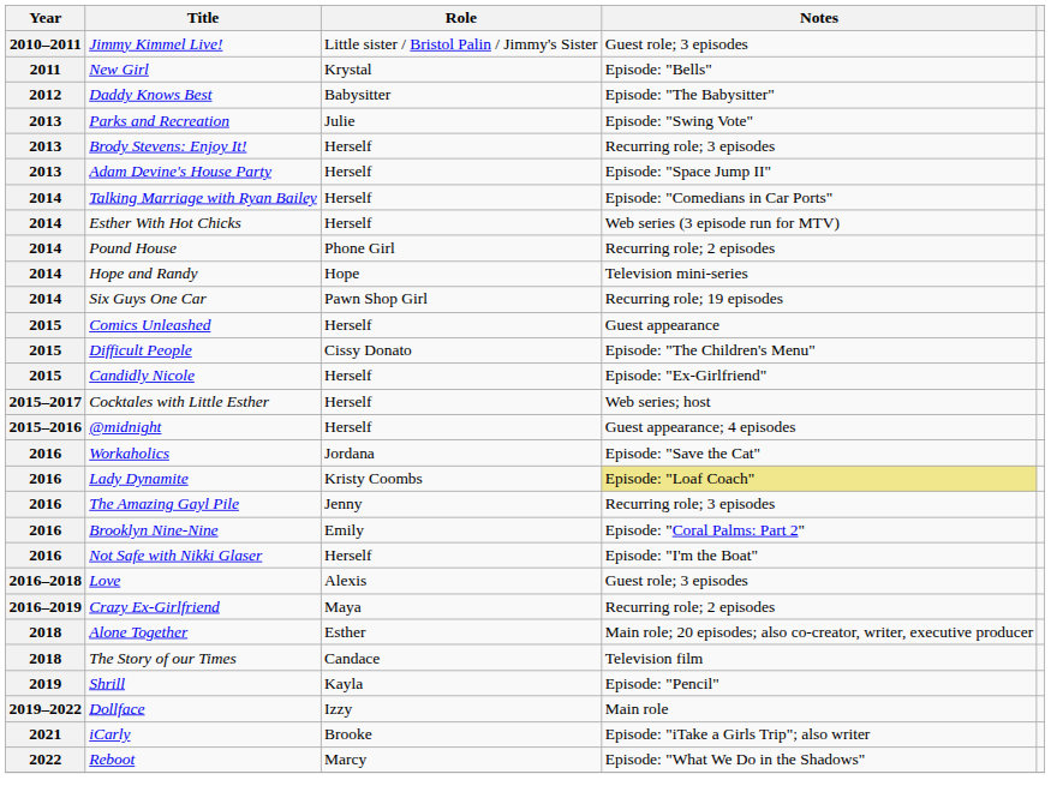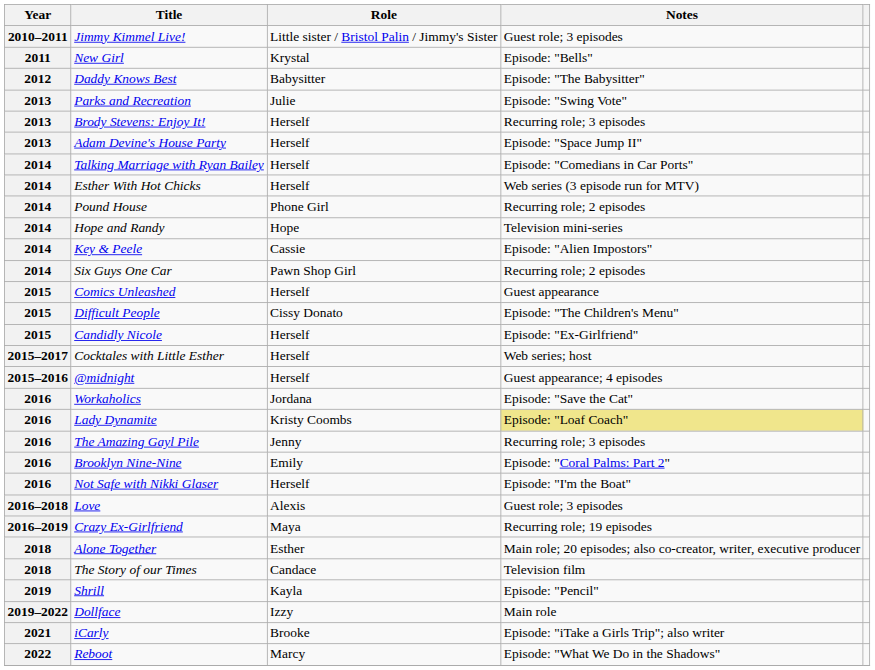 <table class="wikitable plainrowheaders sortable" style="margin-right: 0;">
 <tr>
 <th scope="col">Year</th>
 <th scope="col">Title</th>
 <th scope="col">Role</th>
 <th scope="col" class="unsortable">Notes</th>
 <th scope="col" class="unsortable"></th>
 </tr>
 <tr>
 <th scope="row">2010–2011</th>
 <td><em><a href='#'>Jimmy Kimmel Live!</a></em></td>
 <td>Little sister / <a href='#'>Bristol Palin</a> / Jimmy's Sister</td>
 <td>Guest role; 3 episodes</td>
 <td style="text-align:center;"></td>
 </tr>
 <tr>
 <th scope="row">2011</th>
 <td><em><a href='#'>New Girl</a></em></td>
 <td>Krystal</td>
 <td>Episode: "Bells"</td>
 <td style="text-align:center;"></td>
 </tr>
 <tr>
 <th scope="row">2012</th>
 <td><em><a href='#'>Daddy Knows Best</a></em></td>
 <td>Babysitter</td>
 <td>Episode: "The Babysitter"</td>
 <td style="text-align:center;"></td>
 </tr>
 <tr>
 <th scope="row">2013</th>
 <td><em><a href='#'>Parks and Recreation</a></em></td>
 <td>Julie</td>
 <td>Episode: "Swing Vote"</td>
 <td style="text-align:center;"></td>
 </tr>
 <tr>
 <th scope="row">2013</th>
 <td><em><a href='#'>Brody Stevens: Enjoy It!</a></em></td>
 <td>Herself</td>
 <td>Recurring role; 3 episodes</td>
 <td style="text-align:center;"></td>
 </tr>
 <tr>
 <th scope="row">2013</th>
 <td><em><a href='#'>Adam Devine's House Party</a></em></td>
 <td>Herself</td>
 <td>Episode: "Space Jump II"</td>
 <td style="text-align:center;"></td>
 </tr>
 <tr>
 <th scope="row">2014</th>
 <td><em><a href='#'>Talking Marriage with Ryan Bailey</a></em></td>
 <td>Herself</td>
 <td>Episode: "Comedians in Car Ports"</td>
 <td style="text-align:center;"></td>
 </tr>
 <tr>
 <th scope="row">2014</th>
 <td><em>Esther With Hot Chicks</em></td>
 <td>Herself</td>
 <td>Web series (3 episode run for MTV)</td>
 <td style="text-align:center;"></td>
 </tr>
 <tr>
 <th scope="row">2014</th>
 <td><em>Pound House</em></td>
 <td>Phone Girl</td>
 <td>Recurring role; 2 episodes</td>
 <td style="text-align:center;"></td>
 </tr>
 <tr>
 <th scope="row">2014</th>
 <td><em>Hope and Randy</em></td>
 <td>Hope</td>
 <td>Television mini-series</td>
 <td style="text-align:center;"></td>
 </tr>
 <tr>
 <th scope="row">2014</th>
+<td><em><a href='#'>Key & Peele</a></em></td>
+<td>Cassie</td>
+<td>Episode: "Alien Impostors"</td>
+<td style="text-align:center;"></td>
+</tr>
+<tr>
+<th scope="row">2014</th>
 <td><em>Six Guys One Car</em></td>
 <td>Pawn Shop Girl</td>
-<td>Recurring role; 19 episodes</td>
+<td>Recurring role; 2 episodes</td>
 <td style="text-align:center;"></td>
 </tr>
 <tr>
 <th scope="row">2015</th>
 <td><em><a href='#'>Comics Unleashed</a></em></td>
 <td>Herself</td>
 <td>Guest appearance</td>
 <td style="text-align:center;"></td>
 </tr>
 <tr>
 <th scope="row">2015</th>
 <td><em><a href='#'>Difficult People</a></em></td>
 <td>Cissy Donato</td>
 <td>Episode: "The Children's Menu"</td>
 <td style="text-align:center;"></td>
 </tr>
 <tr>
 <th scope="row">2015</th>
 <td><em><a href='#'>Candidly Nicole</a></em></td>
 <td>Herself</td>
 <td>Episode: "Ex-Girlfriend"</td>
 <td style="text-align:center;"></td>
 </tr>
 <tr>
 <th scope="row">2015–2017</th>
 <td><em>Cocktales with Little Esther</em></td>
 <td>Herself</td>
 <td>Web series; host</td>
 <td style="text-align:center;"></td>
 </tr>
 <tr>
 <th scope="row">2015–2016</th>
 <td><em><a href='#'>@midnight</a></em></td>
 <td>Herself</td>
 <td>Guest appearance; 4 episodes</td>
 <td style="text-align:center;"></td>
 </tr>
 <tr>
 <th scope="row">2016</th>
 <td><em><a href='#'>Workaholics</a></em></td>
 <td>Jordana</td>
 <td>Episode: "Save the Cat"</td>
 <td style="text-align:center;"></td>
 </tr>
 <tr>
 <th scope="row">2016</th>
 <td><em><a href='#'>Lady Dynamite</a></em></td>
 <td>Kristy Coombs</td>
 <td style="background: khaki;">Episode: "Loaf Coach"</td>
 <td style="text-align:center;"></td>
 </tr>
 <tr>
 <th scope="row">2016</th>
 <td><em><a href='#'>The Amazing Gayl Pile</a></em></td>
 <td>Jenny</td>
 <td>Recurring role; 3 episodes</td>
 <td style="text-align:center;"></td>
 </tr>
 <tr>
 <th scope="row">2016</th>
 <td><em><a href='#'>Brooklyn Nine-Nine</a></em></td>
 <td>Emily</td>
 <td>Episode: "<a href='#'>Coral Palms: Part 2</a>"</td>
 <td style="text-align:center;"></td>
 </tr>
 <tr>
 <th scope="row">2016</th>
 <td><em><a href='#'>Not Safe with Nikki Glaser</a></em></td>
 <td>Herself</td>
 <td>Episode: "I'm the Boat"</td>
 <td style="text-align:center;"></td>
 </tr>
 <tr>
 <th scope="row">2016–2018</th>
 <td><em><a href='#'>Love</a></em></td>
 <td>Alexis</td>
 <td>Guest role; 3 episodes</td>
 <td style="text-align:center;"></td>
 </tr>
 <tr>
 <th scope="row">2016–2019</th>
 <td><em><a href='#'>Crazy Ex-Girlfriend</a></em></td>
 <td>Maya</td>
-<td>Recurring role; 2 episodes</td>
+<td>Recurring role; 19 episodes</td>
 <td style="text-align:center;"></td>
 </tr>
 <tr>
 <th scope="row">2018</th>
 <td><em><a href='#'>Alone Together</a></em></td>
 <td>Esther</td>
 <td>Main role; 20 episodes; also co-creator, writer, executive producer</td>
 <td style="text-align:center;"></td>
 </tr>
 <tr>
 <th scope="row">2018</th>
 <td data-sort-value="Story of Our Times"><em>The Story of our Times</em></td>
 <td>Candace</td>
 <td>Television film</td>
 <td style="text-align:center;"></td>
 </tr>
 <tr>
 <th scope="row">2019</th>
 <td><em><a href='#'>Shrill</a></em></td>
 <td>Kayla</td>
 <td>Episode: "Pencil"</td>
 <td style="text-align:center;"></td>
 </tr>
 <tr>
 <th scope="row">2019–2022</th>
 <td><em><a href='#'>Dollface</a></em></td>
 <td>Izzy</td>
 <td>Main role</td>
 <td style="text-align:center;"></td>
 </tr>
 <tr>
 <th scope="row">2021</th>
 <td><em><a href='#'>iCarly</a></em></td>
 <td>Brooke</td>
 <td>Episode: "iTake a Girls Trip"; also writer</td>
 <td style="text-align:center;"></td>
 </tr>
 <tr>
 <th scope="row">2022</th>
 <td><em><a href='#'>Reboot</a></em></td>
 <td>Marcy</td>
 <td>Episode: "What We Do in the Shadows"</td>
 <td style="text-align:center;"></td>
 </tr>
 <tr>
 </tr>
 </table>
